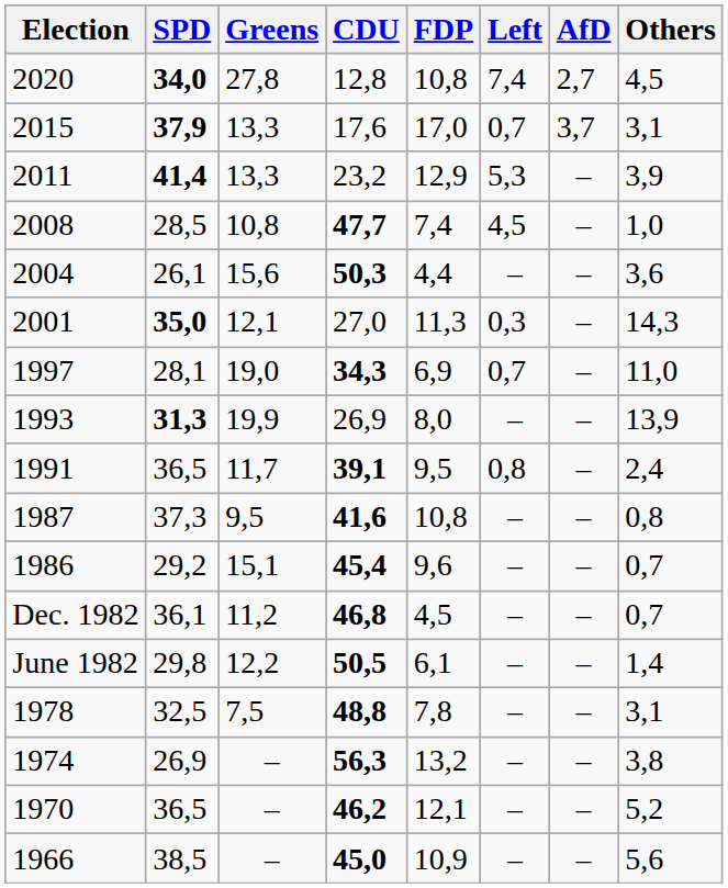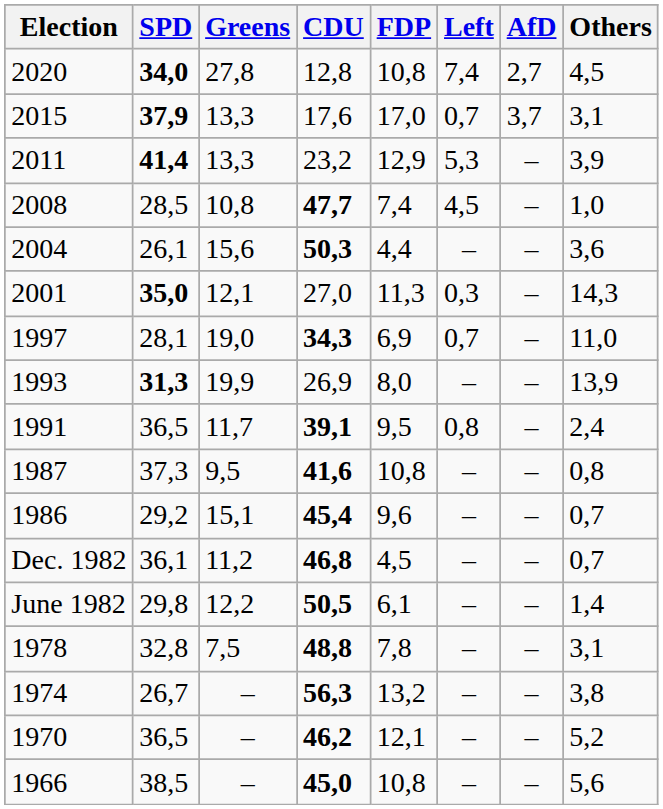 <table class="wikitable zebra">
 <tr class="hintergrundfarbe5">
 <th>Election</th>
 <th><a href='#'>SPD</a></th>
 <th><a href='#'>Greens</a></th>
 <th><a href='#'>CDU</a></th>
 <th><a href='#'>FDP</a></th>
 <th><a href='#'>Left</a></th>
 <th><a href='#'>AfD</a></th>
 <th>Others</th>
 </tr>
 <tr>
 <td>2020</td>
 <td><strong>34,0</strong></td>
 <td>27,8</td>
 <td>12,8</td>
 <td>10,8</td>
 <td>7,4</td>
 <td>2,7</td>
 <td>4,5</td>
 </tr>
 <tr>
 <td>2015</td>
 <td><strong>37,9</strong></td>
 <td>13,3</td>
 <td>17,6</td>
 <td>17,0</td>
 <td>0,7</td>
 <td>3,7</td>
 <td>3,1</td>
 </tr>
 <tr>
 <td>2011</td>
 <td><strong>41,4</strong></td>
 <td>13,3</td>
 <td>23,2</td>
 <td>12,9</td>
 <td>5,3</td>
 <td style="text-align:center">–</td>
 <td>3,9</td>
 </tr>
 <tr>
 <td>2008</td>
 <td>28,5</td>
 <td>10,8</td>
 <td><strong>47,7</strong></td>
 <td>7,4</td>
 <td>4,5</td>
 <td style="text-align:center">–</td>
 <td>1,0</td>
 </tr>
 <tr>
 <td>2004</td>
 <td>26,1</td>
 <td>15,6</td>
 <td><strong>50,3</strong></td>
 <td>4,4</td>
 <td style="text-align:center">–</td>
 <td style="text-align:center">–</td>
 <td>3,6</td>
 </tr>
 <tr>
 <td>2001</td>
 <td><strong>35,0</strong></td>
 <td>12,1</td>
 <td>27,0</td>
 <td>11,3</td>
 <td>0,3</td>
 <td style="text-align:center">–</td>
 <td>14,3</td>
 </tr>
 <tr>
 <td>1997</td>
 <td>28,1</td>
 <td>19,0</td>
 <td><strong>34,3</strong></td>
 <td>6,9</td>
 <td>0,7</td>
 <td style="text-align:center">–</td>
 <td>11,0</td>
 </tr>
 <tr>
 <td>1993</td>
 <td><strong>31,3</strong></td>
 <td>19,9</td>
 <td>26,9</td>
 <td>8,0</td>
 <td style="text-align:center">–</td>
 <td style="text-align:center">–</td>
 <td>13,9</td>
 </tr>
 <tr>
 <td>1991</td>
 <td>36,5</td>
 <td>11,7</td>
 <td><strong>39,1</strong></td>
 <td>9,5</td>
 <td>0,8</td>
 <td style="text-align:center">–</td>
 <td>2,4</td>
 </tr>
 <tr>
 <td>1987</td>
 <td>37,3</td>
 <td>9,5</td>
 <td><strong>41,6</strong></td>
 <td>10,8</td>
 <td style="text-align:center">–</td>
 <td style="text-align:center">–</td>
 <td>0,8</td>
 </tr>
 <tr>
 <td>1986</td>
 <td>29,2</td>
 <td>15,1</td>
 <td><strong>45,4</strong></td>
 <td>9,6</td>
 <td style="text-align:center">–</td>
 <td style="text-align:center">–</td>
 <td>0,7</td>
 </tr>
 <tr>
 <td>Dec. 1982</td>
 <td>36,1</td>
 <td>11,2</td>
 <td><strong>46,8</strong></td>
 <td>4,5</td>
 <td style="text-align:center">–</td>
 <td style="text-align:center">–</td>
 <td>0,7</td>
 </tr>
 <tr>
 <td>June 1982</td>
 <td>29,8</td>
 <td>12,2</td>
 <td><strong>50,5</strong></td>
 <td>6,1</td>
 <td style="text-align:center">–</td>
 <td style="text-align:center">–</td>
 <td>1,4</td>
 </tr>
 <tr>
 <td>1978</td>
-<td>32,5</td>
+<td>32,8</td>
 <td>7,5</td>
 <td><strong>48,8</strong></td>
 <td>7,8</td>
 <td style="text-align:center">–</td>
 <td style="text-align:center">–</td>
 <td>3,1</td>
 </tr>
 <tr>
 <td>1974</td>
-<td>26,9</td>
+<td>26,7</td>
 <td style="text-align:center">–</td>
 <td><strong>56,3</strong></td>
 <td>13,2</td>
 <td style="text-align:center">–</td>
 <td style="text-align:center">–</td>
 <td>3,8</td>
 </tr>
 <tr>
 <td>1970</td>
 <td>36,5</td>
 <td style="text-align:center">–</td>
 <td><strong>46,2</strong></td>
 <td>12,1</td>
 <td style="text-align:center">–</td>
 <td style="text-align:center">–</td>
 <td>5,2</td>
 </tr>
 <tr>
 <td>1966</td>
 <td>38,5</td>
 <td style="text-align:center">–</td>
 <td><strong>45,0</strong></td>
-<td>10,9</td>
+<td>10,8</td>
 <td style="text-align:center">–</td>
 <td style="text-align:center">–</td>
 <td>5,6</td>
 </tr>
 </table>
